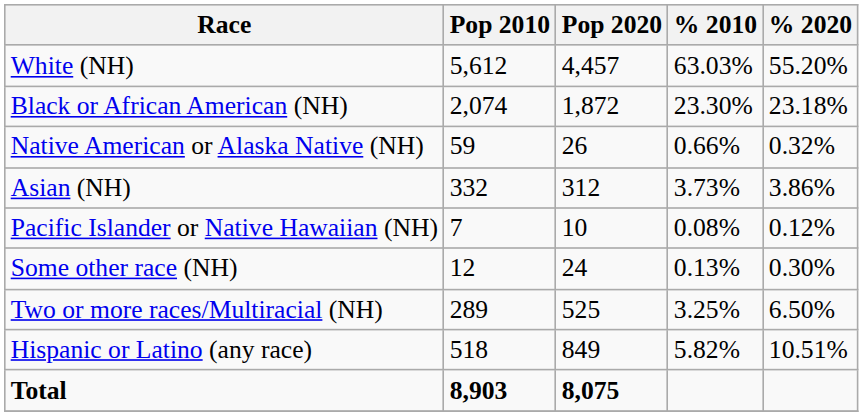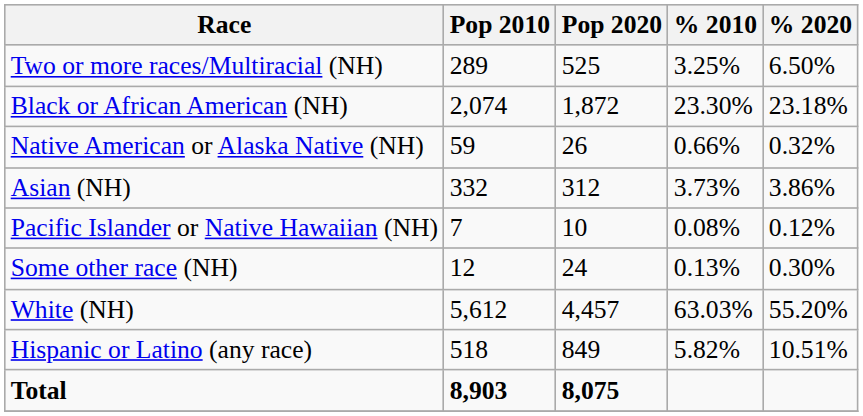 <table class="wikitable">
 <tr>
 <th>Race</th>
 <th>Pop 2010</th>
 <th>Pop 2020</th>
 <th>% 2010</th>
 <th>% 2020</th>
 </tr>
 <tr>
-<td><a href='#'>White</a> (NH)</td>
-<td>5,612</td>
-<td>4,457</td>
-<td>63.03%</td>
-<td>55.20%</td>
+<td><a href='#'>Two or more races/Multiracial</a> (NH)</td>
+<td>289</td>
+<td>525</td>
+<td>3.25%</td>
+<td>6.50%</td>
 </tr>
 <tr>
 <td><a href='#'>Black or African American</a> (NH)</td>
 <td>2,074</td>
 <td>1,872</td>
 <td>23.30%</td>
 <td>23.18%</td>
 </tr>
 <tr>
 <td><a href='#'>Native American</a> or <a href='#'>Alaska Native</a> (NH)</td>
 <td>59</td>
 <td>26</td>
 <td>0.66%</td>
 <td>0.32%</td>
 </tr>
 <tr>
 <td><a href='#'>Asian</a> (NH)</td>
 <td>332</td>
 <td>312</td>
 <td>3.73%</td>
 <td>3.86%</td>
 </tr>
 <tr>
 <td><a href='#'>Pacific Islander</a> or <a href='#'>Native Hawaiian</a> (NH)</td>
 <td>7</td>
 <td>10</td>
 <td>0.08%</td>
 <td>0.12%</td>
 </tr>
 <tr>
 <td><a href='#'>Some other race</a> (NH)</td>
 <td>12</td>
 <td>24</td>
 <td>0.13%</td>
 <td>0.30%</td>
 </tr>
 <tr>
-<td><a href='#'>Two or more races/Multiracial</a> (NH)</td>
-<td>289</td>
-<td>525</td>
-<td>3.25%</td>
-<td>6.50%</td>
+<td><a href='#'>White</a> (NH)</td>
+<td>5,612</td>
+<td>4,457</td>
+<td>63.03%</td>
+<td>55.20%</td>
 </tr>
 <tr>
 <td><a href='#'>Hispanic or Latino</a> (any race)</td>
 <td>518</td>
 <td>849</td>
 <td>5.82%</td>
 <td>10.51%</td>
 </tr>
 <tr>
 <td><strong>Total</strong></td>
 <td><strong>8,903</strong></td>
 <td><strong>8,075</strong></td>
 <td></td>
 <td></td>
 </tr>
 <tr>
 </tr>
 </table>
